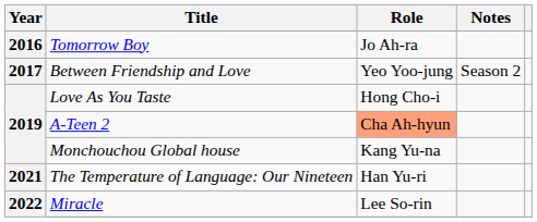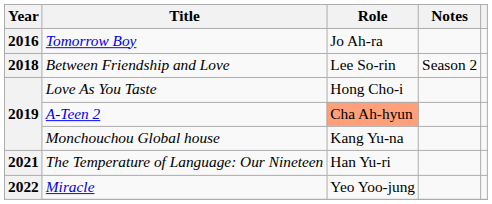 <table class="wikitable sortable plainrowheaders">
 <tr>
 <th scope="col">Year</th>
 <th scope="col">Title</th>
 <th scope="col">Role</th>
 <th scope="col">Notes</th>
 <th scope="col" class="unsortable"></th>
 </tr>
 <tr>
 <th scope="row">2016</th>
 <td><em><a href='#'>Tomorrow Boy</a></em></td>
 <td>Jo Ah-ra</td>
 <td></td>
 <td></td>
 </tr>
 <tr>
-<th scope="row">2017</th>
+<th scope="row">2018</th>
 <td><em>Between Friendship and Love</em></td>
-<td>Yeo Yoo-jung</td>
+<td>Lee So-rin</td>
 <td>Season 2</td>
 <td></td>
 </tr>
 <tr>
 <th scope="row" rowspan=3>2019</th>
 <td><em>Love As You Taste</em></td>
 <td>Hong Cho-i</td>
 <td></td>
 <td></td>
 </tr>
 <tr>
 <td><em><a href='#'>A-Teen 2</a></em></td>
 <td style="background: lightsalmon;">Cha Ah-hyun</td>
 <td></td>
 <td></td>
 </tr>
 <tr>
 <td><em>Monchouchou Global house</em></td>
 <td>Kang Yu-na</td>
 <td></td>
 <td></td>
 </tr>
 <tr>
 <th scope="row">2021</th>
 <td><em>The Temperature of Language: Our Nineteen</em></td>
 <td>Han Yu-ri</td>
 <td></td>
 <td></td>
 </tr>
 <tr>
 <th scope="row" rowspan=2>2022</th>
 <td><em><a href='#'>Miracle</a></em></td>
-<td>Lee So-rin</td>
+<td>Yeo Yoo-jung</td>
 <td></td>
 <td></td>
 </tr>
 <tr>
 </tr>
 </table>
